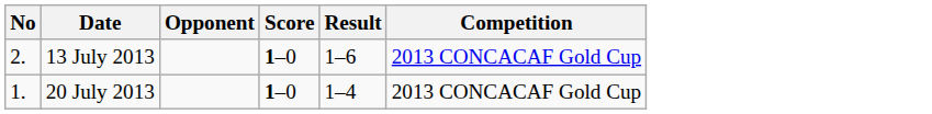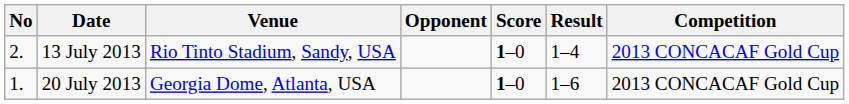 <table class="wikitable" style="font-size:85%;">
 <tr>
 <th>No</th>
 <th>Date</th>
+<th>Venue</th>
 <th>Opponent</th>
 <th>Score</th>
 <th>Result</th>
 <th>Competition</th>
 </tr>
 <tr>
 <td>2.</td>
 <td>13 July 2013</td>
+<td><a href='#'>Rio Tinto Stadium</a>, <a href='#'>Sandy</a>, <a href='#'>USA</a></td>
 <td></td>
 <td><strong>1</strong>–0</td>
-<td>1–6</td>
+<td>1–4</td>
 <td><a href='#'>2013 CONCACAF Gold Cup</a></td>
 </tr>
 <tr>
 <td>1.</td>
 <td>20 July 2013</td>
+<td><a href='#'>Georgia Dome</a>, <a href='#'>Atlanta</a>, USA</td>
 <td></td>
 <td><strong>1</strong>–0</td>
-<td>1–4</td>
+<td>1–6</td>
 <td>2013 CONCACAF Gold Cup</td>
 </tr>
 </table>
